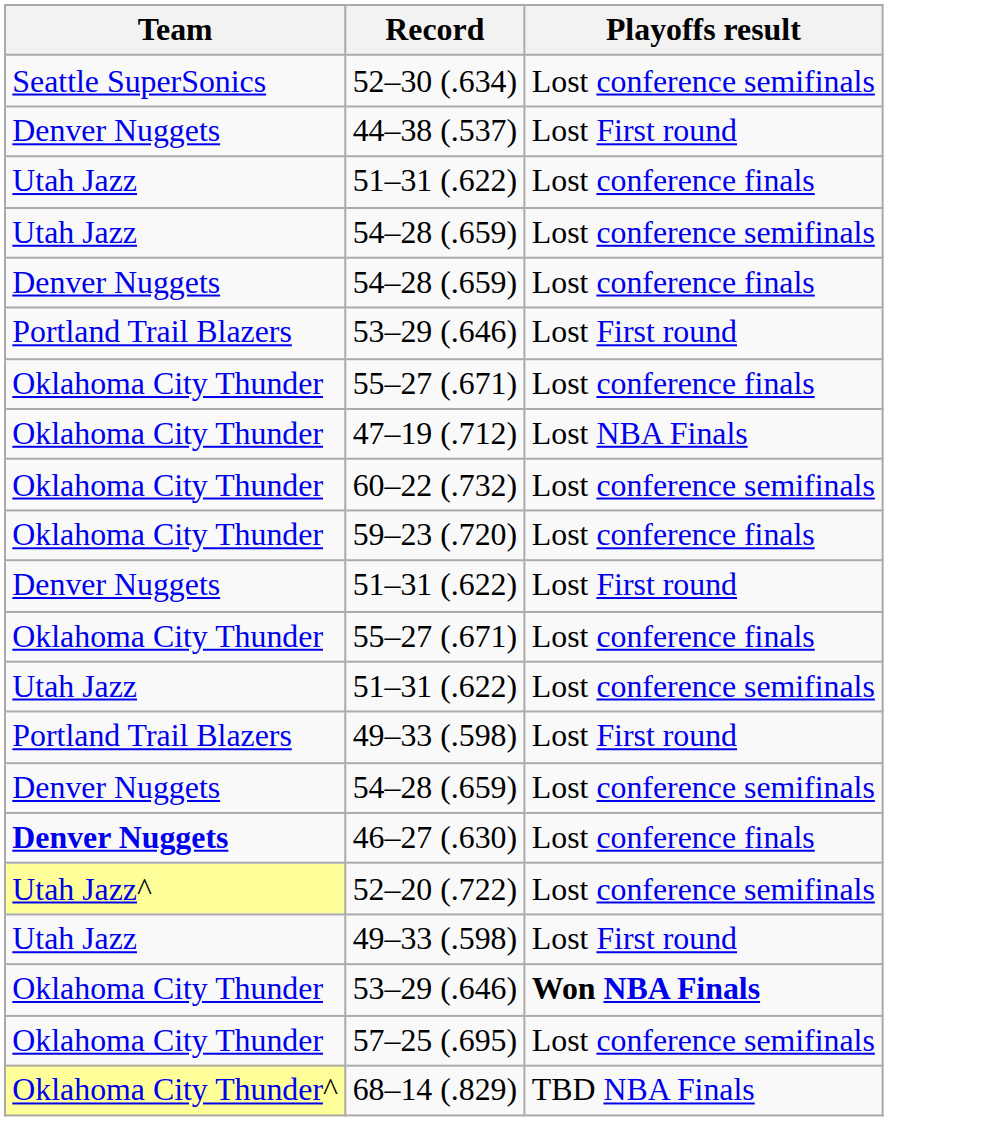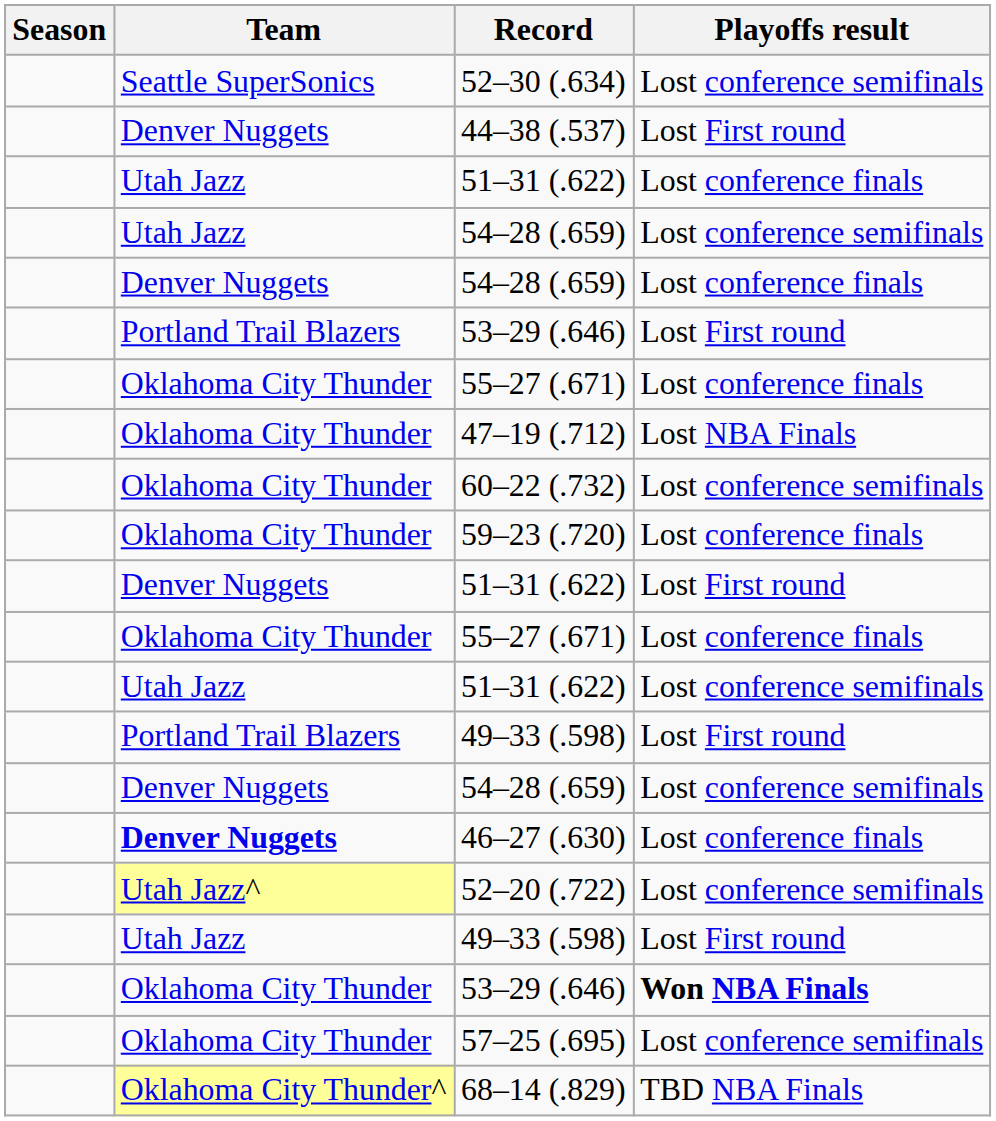 <table class="wikitable sortable">
 <tr>
+<th>Season</th>
 <th>Team</th>
 <th>Record</th>
 <th>Playoffs result</th>
 </tr>
 <tr>
+<td></td>
 <td><a href='#'>Seattle SuperSonics</a></td>
 <td> 52–30 (.634)</td>
 <td>Lost <a href='#'>conference semifinals</a></td>
 </tr>
 <tr>
+<td></td>
 <td><a href='#'>Denver Nuggets</a></td>
 <td> 44–38 (.537)</td>
 <td>Lost <a href='#'>First round</a></td>
 </tr>
 <tr>
+<td></td>
 <td><a href='#'>Utah Jazz</a></td>
 <td> 51–31 (.622)</td>
 <td>Lost <a href='#'>conference finals</a></td>
 </tr>
 <tr>
+<td></td>
 <td><a href='#'>Utah Jazz</a></td>
 <td> 54–28 (.659)</td>
 <td>Lost <a href='#'>conference semifinals</a></td>
 </tr>
 <tr>
+<td></td>
 <td><a href='#'>Denver Nuggets</a></td>
 <td> 54–28 (.659)</td>
 <td>Lost <a href='#'>conference finals</a></td>
 </tr>
 <tr>
+<td></td>
 <td><a href='#'>Portland Trail Blazers</a></td>
 <td> 53–29 (.646)</td>
 <td>Lost <a href='#'>First round</a></td>
 </tr>
 <tr>
+<td></td>
 <td><a href='#'>Oklahoma City Thunder</a></td>
 <td> 55–27 (.671)</td>
 <td>Lost <a href='#'>conference finals</a></td>
 </tr>
 <tr>
+<td></td>
 <td><a href='#'>Oklahoma City Thunder</a></td>
 <td> 47–19 (.712)</td>
 <td>Lost <a href='#'>NBA Finals</a></td>
 </tr>
 <tr>
+<td></td>
 <td><a href='#'>Oklahoma City Thunder</a></td>
 <td> 60–22 (.732)</td>
 <td>Lost <a href='#'>conference semifinals</a></td>
 </tr>
 <tr>
+<td></td>
 <td><a href='#'>Oklahoma City Thunder</a></td>
 <td> 59–23 (.720)</td>
 <td>Lost <a href='#'>conference finals</a></td>
 </tr>
 <tr>
+<td></td>
 <td><a href='#'>Denver Nuggets</a></td>
 <td> 51–31 (.622)</td>
 <td>Lost <a href='#'>First round</a></td>
 </tr>
 <tr>
+<td></td>
 <td><a href='#'>Oklahoma City Thunder</a></td>
 <td> 55–27 (.671)</td>
 <td>Lost <a href='#'>conference finals</a></td>
 </tr>
 <tr>
+<td></td>
 <td><a href='#'>Utah Jazz</a></td>
 <td> 51–31 (.622)</td>
 <td>Lost <a href='#'>conference semifinals</a></td>
 </tr>
 <tr>
+<td></td>
 <td><a href='#'>Portland Trail Blazers</a></td>
 <td> 49–33 (.598)</td>
 <td>Lost <a href='#'>First round</a></td>
 </tr>
 <tr>
+<td></td>
 <td><a href='#'>Denver Nuggets</a></td>
 <td> 54–28 (.659)</td>
 <td>Lost <a href='#'>conference semifinals</a></td>
 </tr>
 <tr>
+<td></td>
 <td><strong><a href='#'>Denver Nuggets</a></strong></td>
 <td> 46–27 (.630)</td>
 <td>Lost <a href='#'>conference finals</a></td>
 </tr>
 <tr>
+<td></td>
 <td bgcolor="#FFFF99"><a href='#'>Utah Jazz</a>^</td>
 <td> 52–20 (.722)</td>
 <td>Lost <a href='#'>conference semifinals</a></td>
 </tr>
 <tr>
+<td></td>
 <td><a href='#'>Utah Jazz</a></td>
 <td> 49–33 (.598)</td>
 <td>Lost <a href='#'>First round</a></td>
 </tr>
 <tr>
+<td></td>
 <td><a href='#'>Oklahoma City Thunder</a></td>
 <td> 53–29 (.646)</td>
 <td><strong>Won <a href='#'>NBA Finals</a></strong></td>
 </tr>
 <tr>
+<td></td>
 <td><a href='#'>Oklahoma City Thunder</a></td>
 <td> 57–25 (.695)</td>
 <td>Lost <a href='#'>conference semifinals</a></td>
 </tr>
 <tr>
+<td></td>
 <td bgcolor="#FFFF99"><a href='#'>Oklahoma City Thunder</a>^</td>
 <td> 68–14 (.829)</td>
 <td>TBD <a href='#'>NBA Finals</a></td>
 </tr>
 </table>
